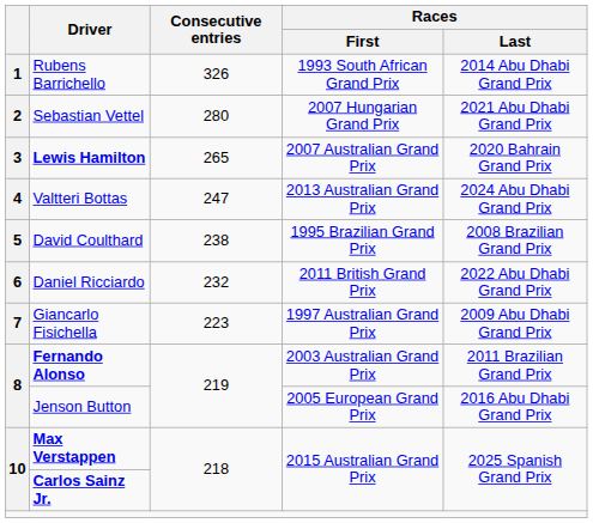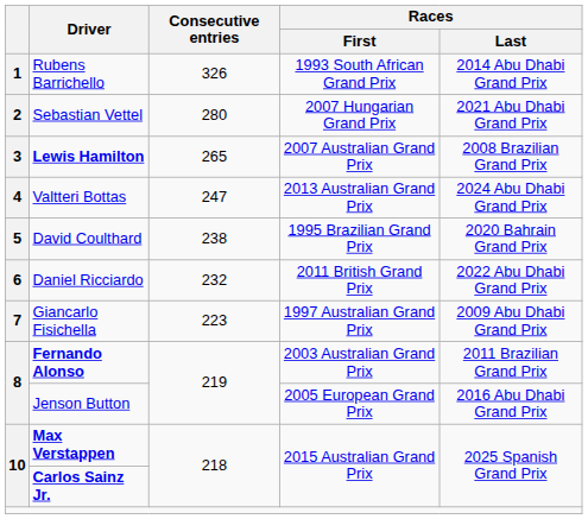 <table class="wikitable" style="text-align:center">
 <tr>
 <th rowspan=2></th>
 <th rowspan=2>Driver</th>
 <th rowspan=2>Consecutive entries</th>
 <th colspan=2>Races</th>
 </tr>
 <tr>
 <th>First</th>
 <th>Last</th>
 </tr>
 <tr>
 <th>1</th>
 <td align=left> <a href='#'>Rubens Barrichello</a></td>
 <td>326</td>
 <td><a href='#'>1993 South African Grand Prix</a></td>
 <td><a href='#'>2014 Abu Dhabi Grand Prix</a></td>
 </tr>
 <tr>
 <th>2</th>
 <td align=left> <a href='#'>Sebastian Vettel</a></td>
 <td>280</td>
 <td><a href='#'>2007 Hungarian Grand Prix</a></td>
 <td><a href='#'>2021 Abu Dhabi Grand Prix</a></td>
 </tr>
 <tr>
 <th>3</th>
 <td align=left> <strong><a href='#'>Lewis Hamilton</a></strong></td>
 <td>265</td>
 <td><a href='#'>2007 Australian Grand Prix</a></td>
-<td><a href='#'>2020 Bahrain Grand Prix</a></td>
+<td><a href='#'>2008 Brazilian Grand Prix</a></td>
 </tr>
 <tr>
 <th>4</th>
 <td align=left> <a href='#'>Valtteri Bottas</a></td>
 <td>247</td>
 <td><a href='#'>2013 Australian Grand Prix</a></td>
 <td><a href='#'>2024 Abu Dhabi Grand Prix</a></td>
 </tr>
 <tr>
 <th>5</th>
 <td align=left> <a href='#'>David Coulthard</a></td>
 <td>238</td>
 <td><a href='#'>1995 Brazilian Grand Prix</a></td>
-<td><a href='#'>2008 Brazilian Grand Prix</a></td>
+<td><a href='#'>2020 Bahrain Grand Prix</a></td>
 </tr>
 <tr>
 <th>6</th>
 <td align=left> <a href='#'>Daniel Ricciardo</a></td>
 <td>232</td>
 <td><a href='#'>2011 British Grand Prix</a></td>
 <td><a href='#'>2022 Abu Dhabi Grand Prix</a></td>
 </tr>
 <tr>
 <th>7</th>
 <td align=left> <a href='#'>Giancarlo Fisichella</a></td>
 <td>223</td>
 <td><a href='#'>1997 Australian Grand Prix</a></td>
 <td><a href='#'>2009 Abu Dhabi Grand Prix</a></td>
 </tr>
 <tr>
 <th rowspan=2>8</th>
 <td align=left> <strong><a href='#'>Fernando Alonso</a></strong></td>
 <td rowspan=2>219</td>
 <td><a href='#'>2003 Australian Grand Prix</a></td>
 <td><a href='#'>2011 Brazilian Grand Prix</a></td>
 </tr>
 <tr>
 <td align=left> <a href='#'>Jenson Button</a></td>
 <td><a href='#'>2005 European Grand Prix</a></td>
 <td><a href='#'>2016 Abu Dhabi Grand Prix</a></td>
 </tr>
 <tr>
 <th rowspan=2>10</th>
 <td align=left> <strong><a href='#'>Max Verstappen</a></strong></td>
 <td rowspan=2>218</td>
 <td rowspan=2><a href='#'>2015 Australian Grand Prix</a></td>
 <td rowspan=2><a href='#'>2025 Spanish Grand Prix</a> </td>
 </tr>
 <tr>
 <td align=left> <strong><a href='#'>Carlos Sainz Jr.</a></strong></td>
 </tr>
 <tr>
 <td colspan=5></td>
 </tr>
 </table>
